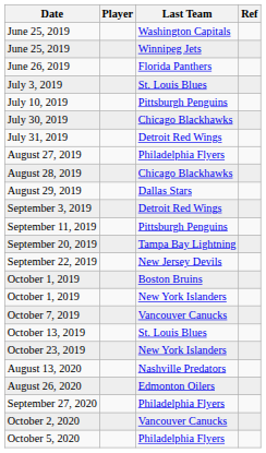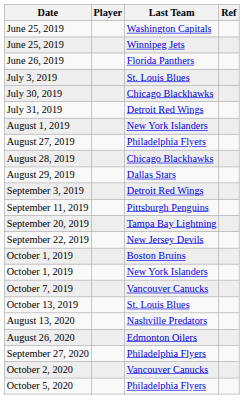 <table class="wikitable sortable">
 <tr>
 <th>Date</th>
 <th>Player</th>
 <th>Last Team</th>
 <th>Ref</th>
 </tr>
 <tr>
 <td>June 25, 2019</td>
 <td></td>
 <td><a href='#'>Washington Capitals</a></td>
 <td></td>
 </tr>
 <tr bgcolor="eeeeee">
 <td>June 25, 2019</td>
 <td></td>
 <td><a href='#'>Winnipeg Jets</a></td>
 <td></td>
 </tr>
 <tr>
 <td>June 26, 2019</td>
 <td></td>
 <td><a href='#'>Florida Panthers</a></td>
 <td></td>
 </tr>
 <tr bgcolor="eeeeee">
 <td>July 3, 2019</td>
 <td></td>
 <td><a href='#'>St. Louis Blues</a></td>
 <td></td>
 </tr>
-<tr>
-<td>July 10, 2019</td>
-<td></td>
-<td><a href='#'>Pittsburgh Penguins</a></td>
-<td></td>
-</tr>
 <tr bgcolor="eeeeee">
 <td>July 30, 2019</td>
 <td></td>
 <td><a href='#'>Chicago Blackhawks</a></td>
 <td></td>
 </tr>
 <tr>
 <td>July 31, 2019</td>
 <td></td>
 <td><a href='#'>Detroit Red Wings</a></td>
+<td></td>
+</tr>
+<tr bgcolor="eeeeee">
+<td>August 1, 2019</td>
+<td></td>
+<td><a href='#'>New York Islanders</a></td>
 <td></td>
 </tr>
 <tr>
 <td>August 27, 2019</td>
 <td></td>
 <td><a href='#'>Philadelphia Flyers</a></td>
 <td></td>
 </tr>
 <tr bgcolor="eeeeee">
 <td>August 28, 2019</td>
 <td></td>
 <td><a href='#'>Chicago Blackhawks</a></td>
 <td></td>
 </tr>
 <tr>
 <td>August 29, 2019</td>
 <td></td>
 <td><a href='#'>Dallas Stars</a></td>
 <td></td>
 </tr>
 <tr bgcolor="eeeeee">
 <td>September 3, 2019</td>
 <td></td>
 <td><a href='#'>Detroit Red Wings</a></td>
 <td></td>
 </tr>
 <tr>
 <td>September 11, 2019</td>
 <td></td>
 <td><a href='#'>Pittsburgh Penguins</a></td>
 <td></td>
 </tr>
 <tr bgcolor="eeeeee">
 <td>September 20, 2019</td>
 <td></td>
 <td><a href='#'>Tampa Bay Lightning</a></td>
 <td></td>
 </tr>
 <tr>
 <td>September 22, 2019</td>
 <td></td>
 <td><a href='#'>New Jersey Devils</a></td>
 <td></td>
 </tr>
 <tr bgcolor="eeeeee">
 <td>October 1, 2019</td>
 <td></td>
 <td><a href='#'>Boston Bruins</a></td>
 <td></td>
 </tr>
 <tr>
 <td>October 1, 2019</td>
 <td></td>
 <td><a href='#'>New York Islanders</a></td>
 <td></td>
 </tr>
 <tr bgcolor="eeeeee">
 <td>October 7, 2019</td>
 <td></td>
 <td><a href='#'>Vancouver Canucks</a></td>
 <td></td>
 </tr>
 <tr>
 <td>October 13, 2019</td>
 <td></td>
 <td><a href='#'>St. Louis Blues</a></td>
 <td></td>
 </tr>
-<tr bgcolor="eeeeee">
-<td>October 23, 2019</td>
-<td></td>
-<td><a href='#'>New York Islanders</a></td>
-<td></td>
-</tr>
 <tr>
 <td>August 13, 2020</td>
 <td></td>
 <td><a href='#'>Nashville Predators</a></td>
 <td></td>
 </tr>
 <tr bgcolor="eeeeee">
 <td>August 26, 2020</td>
 <td></td>
 <td><a href='#'>Edmonton Oilers</a></td>
 <td></td>
 </tr>
 <tr>
 <td>September 27, 2020</td>
 <td></td>
 <td><a href='#'>Philadelphia Flyers</a></td>
 <td></td>
 </tr>
 <tr bgcolor="eeeeee">
 <td>October 2, 2020</td>
 <td></td>
 <td><a href='#'>Vancouver Canucks</a></td>
 <td></td>
 </tr>
 <tr>
 <td>October 5, 2020</td>
 <td></td>
 <td><a href='#'>Philadelphia Flyers</a></td>
 <td></td>
 </tr>
 </table>
